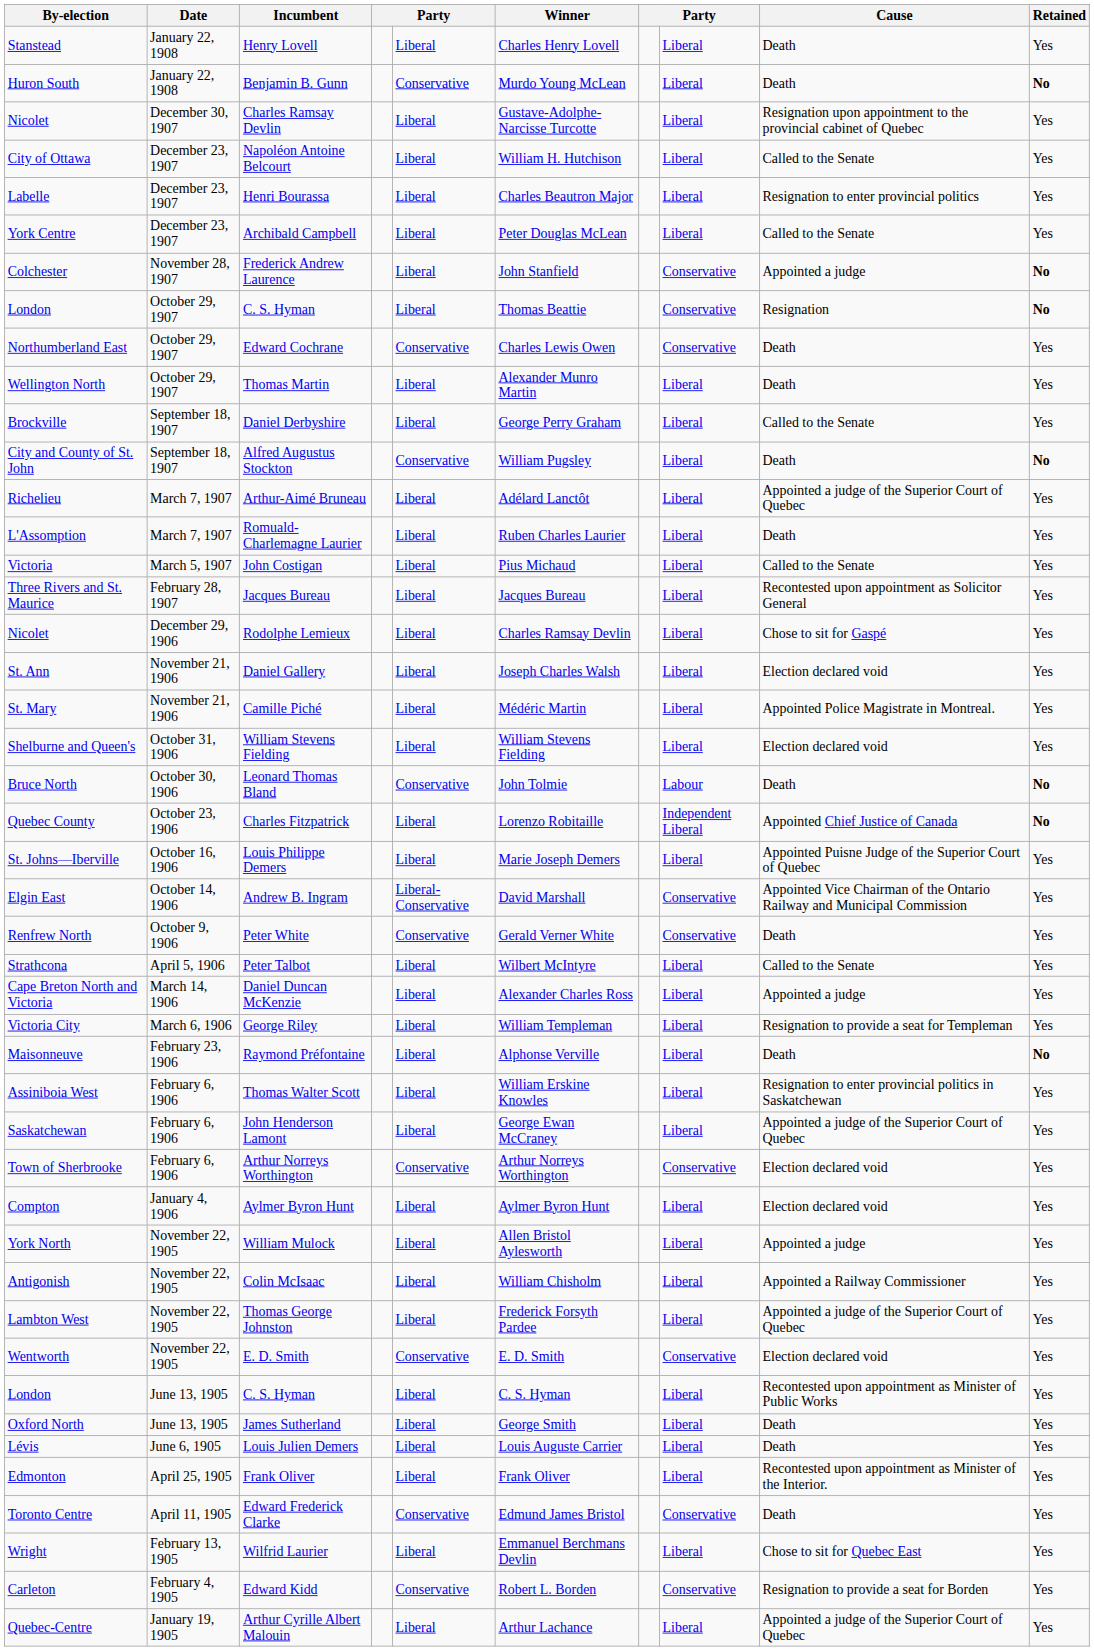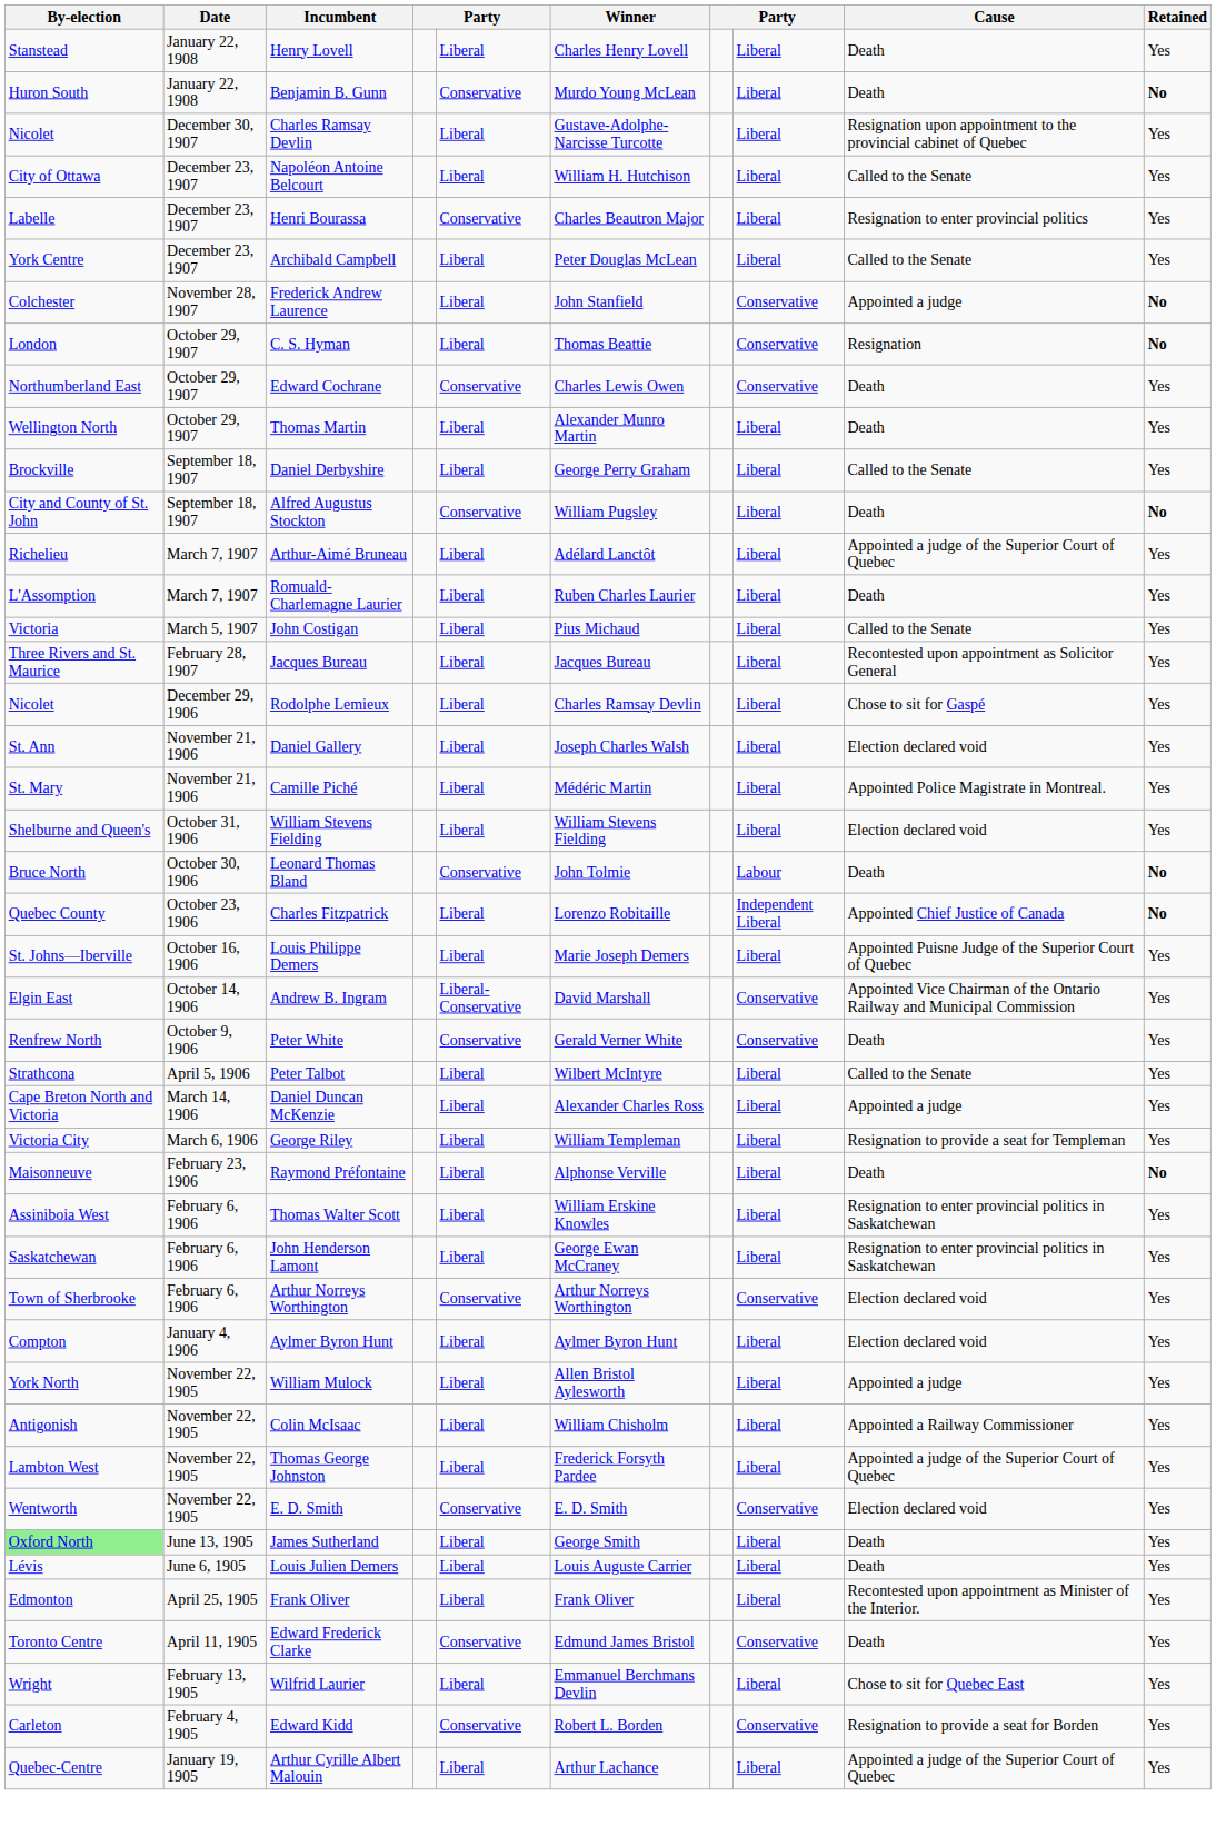 <table class="wikitable">
 <tr>
 <th>By-election</th>
 <th>Date</th>
 <th>Incumbent</th>
 <th colspan=2>Party</th>
 <th>Winner</th>
 <th colspan=2>Party</th>
 <th>Cause</th>
 <th>Retained</th>
 </tr>
 <tr>
 <td><a href='#'>Stanstead</a></td>
 <td>January 22, 1908</td>
 <td><a href='#'>Henry Lovell</a></td>
 <td>    </td>
 <td><a href='#'>Liberal</a></td>
 <td><a href='#'>Charles Henry Lovell</a></td>
 <td>    </td>
 <td><a href='#'>Liberal</a></td>
 <td>Death</td>
 <td>Yes</td>
 </tr>
 <tr>
 <td><a href='#'>Huron South</a></td>
 <td>January 22, 1908</td>
 <td><a href='#'>Benjamin B. Gunn</a></td>
 <td>    </td>
 <td><a href='#'>Conservative</a></td>
 <td><a href='#'>Murdo Young McLean</a></td>
 <td>    </td>
 <td><a href='#'>Liberal</a></td>
 <td>Death</td>
 <td><strong>No</strong></td>
 </tr>
 <tr>
 <td><a href='#'>Nicolet</a></td>
 <td>December 30, 1907</td>
 <td><a href='#'>Charles Ramsay Devlin</a></td>
 <td>    </td>
 <td><a href='#'>Liberal</a></td>
 <td><a href='#'>Gustave-Adolphe-Narcisse Turcotte</a></td>
 <td>    </td>
 <td><a href='#'>Liberal</a></td>
 <td>Resignation upon appointment to the provincial cabinet of Quebec</td>
 <td>Yes</td>
 </tr>
 <tr>
 <td><a href='#'>City of Ottawa</a></td>
 <td>December 23, 1907</td>
 <td><a href='#'>Napoléon Antoine Belcourt</a></td>
 <td>    </td>
 <td><a href='#'>Liberal</a></td>
 <td><a href='#'>William H. Hutchison</a></td>
 <td>    </td>
 <td><a href='#'>Liberal</a></td>
 <td>Called to the Senate</td>
 <td>Yes</td>
 </tr>
 <tr>
 <td><a href='#'>Labelle</a></td>
 <td>December 23, 1907</td>
 <td><a href='#'>Henri Bourassa</a></td>
 <td>    </td>
-<td><a href='#'>Liberal</a></td>
+<td><a href='#'>Conservative</a></td>
 <td><a href='#'>Charles Beautron Major</a></td>
 <td>    </td>
 <td><a href='#'>Liberal</a></td>
 <td>Resignation to enter provincial politics</td>
 <td>Yes</td>
 </tr>
 <tr>
 <td><a href='#'>York Centre</a></td>
 <td>December 23, 1907</td>
 <td><a href='#'>Archibald Campbell</a></td>
 <td>    </td>
 <td><a href='#'>Liberal</a></td>
 <td><a href='#'>Peter Douglas McLean</a></td>
 <td>    </td>
 <td><a href='#'>Liberal</a></td>
 <td>Called to the Senate</td>
 <td>Yes</td>
 </tr>
 <tr>
 <td><a href='#'>Colchester</a></td>
 <td>November 28, 1907</td>
 <td><a href='#'>Frederick Andrew Laurence</a></td>
 <td>    </td>
 <td><a href='#'>Liberal</a></td>
 <td><a href='#'>John Stanfield</a></td>
 <td>    </td>
 <td><a href='#'>Conservative</a></td>
 <td>Appointed a judge</td>
 <td><strong>No</strong></td>
 </tr>
 <tr>
 <td><a href='#'>London</a></td>
 <td>October 29, 1907</td>
 <td><a href='#'>C. S. Hyman</a></td>
 <td>    </td>
 <td><a href='#'>Liberal</a></td>
 <td><a href='#'>Thomas Beattie</a></td>
 <td>    </td>
 <td><a href='#'>Conservative</a></td>
 <td>Resignation</td>
 <td><strong>No</strong></td>
 </tr>
 <tr>
 <td><a href='#'>Northumberland East</a></td>
 <td>October 29, 1907</td>
 <td><a href='#'>Edward Cochrane</a></td>
 <td>    </td>
 <td><a href='#'>Conservative</a></td>
 <td><a href='#'>Charles Lewis Owen</a></td>
 <td>    </td>
 <td><a href='#'>Conservative</a></td>
 <td>Death</td>
 <td>Yes</td>
 </tr>
 <tr>
 <td><a href='#'>Wellington North</a></td>
 <td>October 29, 1907</td>
 <td><a href='#'>Thomas Martin</a></td>
 <td>    </td>
 <td><a href='#'>Liberal</a></td>
 <td><a href='#'>Alexander Munro Martin</a></td>
 <td>    </td>
 <td><a href='#'>Liberal</a></td>
 <td>Death</td>
 <td>Yes</td>
 </tr>
 <tr>
 <td><a href='#'>Brockville</a></td>
 <td>September 18, 1907</td>
 <td><a href='#'>Daniel Derbyshire</a></td>
 <td>    </td>
 <td><a href='#'>Liberal</a></td>
 <td><a href='#'>George Perry Graham</a></td>
 <td>    </td>
 <td><a href='#'>Liberal</a></td>
 <td>Called to the Senate</td>
 <td>Yes</td>
 </tr>
 <tr>
 <td><a href='#'>City and County of St. John</a></td>
 <td>September 18, 1907</td>
 <td><a href='#'>Alfred Augustus Stockton</a></td>
 <td>    </td>
 <td><a href='#'>Conservative</a></td>
 <td><a href='#'>William Pugsley</a></td>
 <td>    </td>
 <td><a href='#'>Liberal</a></td>
 <td>Death</td>
 <td><strong>No</strong></td>
 </tr>
 <tr>
 <td><a href='#'>Richelieu</a></td>
 <td>March 7, 1907</td>
 <td><a href='#'>Arthur-Aimé Bruneau</a></td>
 <td>    </td>
 <td><a href='#'>Liberal</a></td>
 <td><a href='#'>Adélard Lanctôt</a></td>
 <td>    </td>
 <td><a href='#'>Liberal</a></td>
 <td>Appointed a judge of the Superior Court of Quebec</td>
 <td>Yes</td>
 </tr>
 <tr>
 <td><a href='#'>L'Assomption</a></td>
 <td>March 7, 1907</td>
 <td><a href='#'>Romuald-Charlemagne Laurier</a></td>
 <td>    </td>
 <td><a href='#'>Liberal</a></td>
 <td><a href='#'>Ruben Charles Laurier</a></td>
 <td>    </td>
 <td><a href='#'>Liberal</a></td>
 <td>Death</td>
 <td>Yes</td>
 </tr>
 <tr>
 <td><a href='#'>Victoria</a></td>
 <td>March 5, 1907</td>
 <td><a href='#'>John Costigan</a></td>
 <td>    </td>
 <td><a href='#'>Liberal</a></td>
 <td><a href='#'>Pius Michaud</a></td>
 <td>    </td>
 <td><a href='#'>Liberal</a></td>
 <td>Called to the Senate</td>
 <td>Yes</td>
 </tr>
 <tr>
 <td><a href='#'>Three Rivers and St. Maurice</a></td>
 <td>February 28, 1907</td>
 <td><a href='#'>Jacques Bureau</a></td>
 <td>    </td>
 <td><a href='#'>Liberal</a></td>
 <td><a href='#'>Jacques Bureau</a></td>
 <td>    </td>
 <td><a href='#'>Liberal</a></td>
 <td>Recontested upon appointment as Solicitor General</td>
 <td>Yes</td>
 </tr>
 <tr>
 <td><a href='#'>Nicolet</a></td>
 <td>December 29, 1906</td>
 <td><a href='#'>Rodolphe Lemieux</a></td>
 <td>    </td>
 <td><a href='#'>Liberal</a></td>
 <td><a href='#'>Charles Ramsay Devlin</a></td>
 <td>    </td>
 <td><a href='#'>Liberal</a></td>
 <td>Chose to sit for <a href='#'>Gaspé</a></td>
 <td>Yes</td>
 </tr>
 <tr>
 <td><a href='#'>St. Ann</a></td>
 <td>November 21, 1906</td>
 <td><a href='#'>Daniel Gallery</a></td>
 <td>    </td>
 <td><a href='#'>Liberal</a></td>
 <td><a href='#'>Joseph Charles Walsh</a></td>
 <td>    </td>
 <td><a href='#'>Liberal</a></td>
 <td>Election declared void</td>
 <td>Yes</td>
 </tr>
 <tr>
 <td><a href='#'>St. Mary</a></td>
 <td>November 21, 1906</td>
 <td><a href='#'>Camille Piché</a></td>
 <td>    </td>
 <td><a href='#'>Liberal</a></td>
 <td><a href='#'>Médéric Martin</a></td>
 <td>    </td>
 <td><a href='#'>Liberal</a></td>
 <td>Appointed Police Magistrate in Montreal.</td>
 <td>Yes</td>
 </tr>
 <tr>
 <td><a href='#'>Shelburne and Queen's</a></td>
 <td>October 31, 1906</td>
 <td><a href='#'>William Stevens Fielding</a></td>
 <td>    </td>
 <td><a href='#'>Liberal</a></td>
 <td><a href='#'>William Stevens Fielding</a></td>
 <td>    </td>
 <td><a href='#'>Liberal</a></td>
 <td>Election declared void</td>
 <td>Yes</td>
 </tr>
 <tr>
 <td><a href='#'>Bruce North</a></td>
 <td>October 30, 1906</td>
 <td><a href='#'>Leonard Thomas Bland</a></td>
 <td>    </td>
 <td><a href='#'>Conservative</a></td>
 <td><a href='#'>John Tolmie</a></td>
 <td>    </td>
 <td><a href='#'>Labour</a></td>
 <td>Death</td>
 <td><strong>No</strong></td>
 </tr>
 <tr>
 <td><a href='#'>Quebec County</a></td>
 <td>October 23, 1906</td>
 <td><a href='#'>Charles Fitzpatrick</a></td>
 <td>    </td>
 <td><a href='#'>Liberal</a></td>
 <td><a href='#'>Lorenzo Robitaille</a></td>
 <td>    </td>
 <td><a href='#'>Independent Liberal</a></td>
 <td>Appointed <a href='#'>Chief Justice of Canada</a></td>
 <td><strong>No</strong></td>
 </tr>
 <tr>
 <td><a href='#'>St. Johns—Iberville</a></td>
 <td>October 16, 1906</td>
 <td><a href='#'>Louis Philippe Demers</a></td>
 <td>    </td>
 <td><a href='#'>Liberal</a></td>
 <td><a href='#'>Marie Joseph Demers</a></td>
 <td>    </td>
 <td><a href='#'>Liberal</a></td>
 <td>Appointed Puisne Judge of the Superior Court of Quebec</td>
 <td>Yes</td>
 </tr>
 <tr>
 <td><a href='#'>Elgin East</a></td>
 <td>October 14, 1906</td>
 <td><a href='#'>Andrew B. Ingram</a></td>
 <td>    </td>
 <td><a href='#'>Liberal-Conservative</a></td>
 <td><a href='#'>David Marshall</a></td>
 <td>    </td>
 <td><a href='#'>Conservative</a></td>
 <td>Appointed Vice Chairman of the Ontario Railway and Municipal Commission</td>
 <td>Yes</td>
 </tr>
 <tr>
 <td><a href='#'>Renfrew North</a></td>
 <td>October 9, 1906</td>
 <td><a href='#'>Peter White</a></td>
 <td>    </td>
 <td><a href='#'>Conservative</a></td>
 <td><a href='#'>Gerald Verner White</a></td>
 <td>    </td>
 <td><a href='#'>Conservative</a></td>
 <td>Death</td>
 <td>Yes</td>
 </tr>
 <tr>
 <td><a href='#'>Strathcona</a></td>
 <td>April 5, 1906</td>
 <td><a href='#'>Peter Talbot</a></td>
 <td>    </td>
 <td><a href='#'>Liberal</a></td>
 <td><a href='#'>Wilbert McIntyre</a></td>
 <td>    </td>
 <td><a href='#'>Liberal</a></td>
 <td>Called to the Senate</td>
 <td>Yes</td>
 </tr>
 <tr>
 <td><a href='#'>Cape Breton North and Victoria</a></td>
 <td>March 14, 1906</td>
 <td><a href='#'>Daniel Duncan McKenzie</a></td>
 <td>    </td>
 <td><a href='#'>Liberal</a></td>
 <td><a href='#'>Alexander Charles Ross</a></td>
 <td>    </td>
 <td><a href='#'>Liberal</a></td>
 <td>Appointed a judge</td>
 <td>Yes</td>
 </tr>
 <tr>
 <td><a href='#'>Victoria City</a></td>
 <td>March 6, 1906</td>
 <td><a href='#'>George Riley</a></td>
 <td>    </td>
 <td><a href='#'>Liberal</a></td>
 <td><a href='#'>William Templeman</a></td>
 <td>    </td>
 <td><a href='#'>Liberal</a></td>
 <td>Resignation to provide a seat for Templeman</td>
 <td>Yes</td>
 </tr>
 <tr>
 <td><a href='#'>Maisonneuve</a></td>
 <td>February 23, 1906</td>
 <td><a href='#'>Raymond Préfontaine</a></td>
 <td>    </td>
 <td><a href='#'>Liberal</a></td>
 <td><a href='#'>Alphonse Verville</a></td>
 <td>    </td>
 <td><a href='#'>Liberal</a></td>
 <td>Death</td>
 <td><strong>No</strong></td>
 </tr>
 <tr>
 <td><a href='#'>Assiniboia West</a></td>
 <td>February 6, 1906</td>
 <td><a href='#'>Thomas Walter Scott</a></td>
 <td>    </td>
 <td><a href='#'>Liberal</a></td>
 <td><a href='#'>William Erskine Knowles</a></td>
 <td>    </td>
 <td><a href='#'>Liberal</a></td>
 <td>Resignation to enter provincial politics in Saskatchewan</td>
 <td>Yes</td>
 </tr>
 <tr>
 <td><a href='#'>Saskatchewan</a></td>
 <td>February 6, 1906</td>
 <td><a href='#'>John Henderson Lamont</a></td>
 <td>    </td>
 <td><a href='#'>Liberal</a></td>
 <td><a href='#'>George Ewan McCraney</a></td>
 <td>    </td>
 <td><a href='#'>Liberal</a></td>
-<td>Appointed a judge of the Superior Court of Quebec</td>
+<td>Resignation to enter provincial politics in Saskatchewan</td>
 <td>Yes</td>
 </tr>
 <tr>
 <td><a href='#'>Town of Sherbrooke</a></td>
 <td>February 6, 1906</td>
 <td><a href='#'>Arthur Norreys Worthington</a></td>
 <td>    </td>
 <td><a href='#'>Conservative</a></td>
 <td><a href='#'>Arthur Norreys Worthington</a></td>
 <td>    </td>
 <td><a href='#'>Conservative</a></td>
 <td>Election declared void</td>
 <td>Yes</td>
 </tr>
 <tr>
 <td><a href='#'>Compton</a></td>
 <td>January 4, 1906</td>
 <td><a href='#'>Aylmer Byron Hunt</a></td>
 <td>    </td>
 <td><a href='#'>Liberal</a></td>
 <td><a href='#'>Aylmer Byron Hunt</a></td>
 <td>    </td>
 <td><a href='#'>Liberal</a></td>
 <td>Election declared void</td>
 <td>Yes</td>
 </tr>
 <tr>
 <td><a href='#'>York North</a></td>
 <td>November 22, 1905</td>
 <td><a href='#'>William Mulock</a></td>
 <td>    </td>
 <td><a href='#'>Liberal</a></td>
 <td><a href='#'>Allen Bristol Aylesworth</a></td>
 <td>    </td>
 <td><a href='#'>Liberal</a></td>
 <td>Appointed a judge</td>
 <td>Yes</td>
 </tr>
 <tr>
 <td><a href='#'>Antigonish</a></td>
 <td>November 22, 1905</td>
 <td><a href='#'>Colin McIsaac</a></td>
 <td>    </td>
 <td><a href='#'>Liberal</a></td>
 <td><a href='#'>William Chisholm</a></td>
 <td>    </td>
 <td><a href='#'>Liberal</a></td>
 <td>Appointed a Railway Commissioner</td>
 <td>Yes</td>
 </tr>
 <tr>
 <td><a href='#'>Lambton West</a></td>
 <td>November 22, 1905</td>
 <td><a href='#'>Thomas George Johnston</a></td>
 <td>    </td>
 <td><a href='#'>Liberal</a></td>
 <td><a href='#'>Frederick Forsyth Pardee</a></td>
 <td>    </td>
 <td><a href='#'>Liberal</a></td>
 <td>Appointed a judge of the Superior Court of Quebec</td>
 <td>Yes</td>
 </tr>
 <tr>
 <td><a href='#'>Wentworth</a></td>
 <td>November 22, 1905</td>
 <td><a href='#'>E. D. Smith</a></td>
 <td>    </td>
 <td><a href='#'>Conservative</a></td>
 <td><a href='#'>E. D. Smith</a></td>
 <td>    </td>
 <td><a href='#'>Conservative</a></td>
 <td>Election declared void</td>
 <td>Yes</td>
 </tr>
 <tr>
-<td><a href='#'>London</a></td>
-<td>June 13, 1905</td>
-<td><a href='#'>C. S. Hyman</a></td>
-<td>    </td>
-<td><a href='#'>Liberal</a></td>
-<td><a href='#'>C. S. Hyman</a></td>
-<td>    </td>
-<td><a href='#'>Liberal</a></td>
-<td>Recontested upon appointment as Minister of Public Works</td>
-<td>Yes</td>
-</tr>
-<tr>
-<td><a href='#'>Oxford North</a></td>
+<td style="background: lightgreen;"><a href='#'>Oxford North</a></td>
 <td>June 13, 1905</td>
 <td><a href='#'>James Sutherland</a></td>
 <td>    </td>
 <td><a href='#'>Liberal</a></td>
 <td><a href='#'>George Smith</a></td>
 <td>    </td>
 <td><a href='#'>Liberal</a></td>
 <td>Death</td>
 <td>Yes</td>
 </tr>
 <tr>
 <td><a href='#'>Lévis</a></td>
 <td>June 6, 1905</td>
 <td><a href='#'>Louis Julien Demers</a></td>
 <td>    </td>
 <td><a href='#'>Liberal</a></td>
 <td><a href='#'>Louis Auguste Carrier</a></td>
 <td>    </td>
 <td><a href='#'>Liberal</a></td>
 <td>Death</td>
 <td>Yes</td>
 </tr>
 <tr>
 <td><a href='#'>Edmonton</a></td>
 <td>April 25, 1905</td>
 <td><a href='#'>Frank Oliver</a></td>
 <td>    </td>
 <td><a href='#'>Liberal</a></td>
 <td><a href='#'>Frank Oliver</a></td>
 <td>    </td>
 <td><a href='#'>Liberal</a></td>
 <td>Recontested upon appointment as Minister of the Interior.</td>
 <td>Yes</td>
 </tr>
 <tr>
 <td><a href='#'>Toronto Centre</a></td>
 <td>April 11, 1905</td>
 <td><a href='#'>Edward Frederick Clarke</a></td>
 <td>    </td>
 <td><a href='#'>Conservative</a></td>
 <td><a href='#'>Edmund James Bristol</a></td>
 <td>    </td>
 <td><a href='#'>Conservative</a></td>
 <td>Death</td>
 <td>Yes</td>
 </tr>
 <tr>
 <td><a href='#'>Wright</a></td>
 <td>February 13, 1905</td>
 <td><a href='#'>Wilfrid Laurier</a></td>
 <td>    </td>
 <td><a href='#'>Liberal</a></td>
 <td><a href='#'>Emmanuel Berchmans Devlin</a></td>
 <td>    </td>
 <td><a href='#'>Liberal</a></td>
 <td>Chose to sit for <a href='#'>Quebec East</a></td>
 <td>Yes</td>
 </tr>
 <tr>
 <td><a href='#'>Carleton</a></td>
 <td>February 4, 1905</td>
 <td><a href='#'>Edward Kidd</a></td>
 <td>    </td>
 <td><a href='#'>Conservative</a></td>
 <td><a href='#'>Robert L. Borden</a></td>
 <td>    </td>
 <td><a href='#'>Conservative</a></td>
 <td>Resignation to provide a seat for Borden</td>
 <td>Yes</td>
 </tr>
 <tr>
 <td><a href='#'>Quebec-Centre</a></td>
 <td>January 19, 1905</td>
 <td><a href='#'>Arthur Cyrille Albert Malouin</a></td>
 <td>    </td>
 <td><a href='#'>Liberal</a></td>
 <td><a href='#'>Arthur Lachance</a></td>
 <td>    </td>
 <td><a href='#'>Liberal</a></td>
 <td>Appointed a judge of the Superior Court of Quebec</td>
 <td>Yes</td>
 </tr>
 </table>
